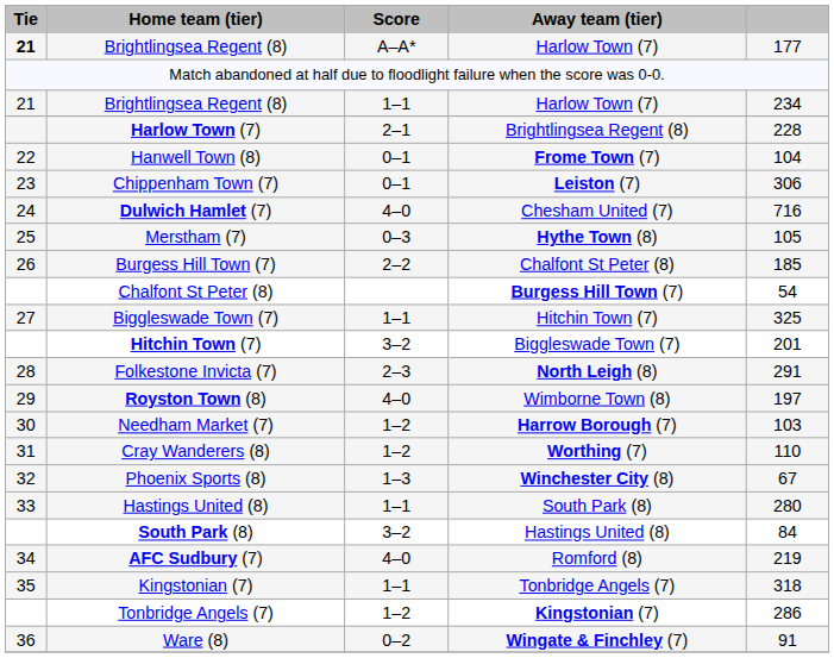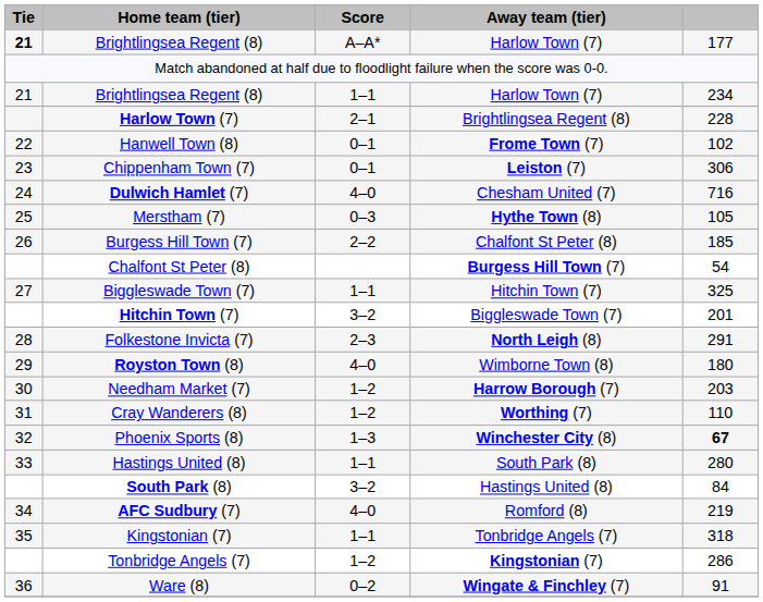 <table class="wikitable" style="width: 700px; background:WhiteSmoke; text-align:center; font-size:90%">
 <tr>
 <td scope="col" style="width:  5.00%; background:silver;"><strong>Tie</strong></td>
 <td scope="col" style="width: 36.25%; background:silver;"><strong>Home team (tier)</strong></td>
 <td scope="col" style="width: 12.50%; background:silver;"><strong>Score</strong></td>
 <td scope="col" style="width: 36.25%; background:silver;"><strong>Away team (tier)</strong></td>
 <td scope="col" style="width: 10.00%; background:silver;"><strong></strong></td>
 </tr>
 <tr>
 <td><strong>21</strong></td>
 <td><a href='#'>Brightlingsea Regent</a> (8)</td>
 <td>A–A*</td>
 <td><a href='#'>Harlow Town</a> (7)</td>
 <td>177</td>
 </tr>
 <tr>
 <td colspan="5" style="background:GhostWhite; height:20px; text-align:center; font-size:90%">Match abandoned at half due to floodlight failure when the score was 0-0.</td>
 </tr>
 <tr>
 <td>21</td>
 <td><a href='#'>Brightlingsea Regent</a> (8)</td>
 <td>1–1</td>
 <td><a href='#'>Harlow Town</a> (7)</td>
 <td>234</td>
 </tr>
 <tr style="background:white;">
 </tr>
 <tr>
 <td><em></em></td>
 <td><strong><a href='#'>Harlow Town</a></strong> (7)</td>
 <td>2–1</td>
 <td><a href='#'>Brightlingsea Regent</a> (8)</td>
 <td>228</td>
 </tr>
 <tr>
 <td>22</td>
 <td><a href='#'>Hanwell Town</a> (8)</td>
 <td>0–1</td>
 <td><strong><a href='#'>Frome Town</a></strong> (7)</td>
-<td>104</td>
+<td>102</td>
 </tr>
 <tr>
 <td>23</td>
 <td><a href='#'>Chippenham Town</a> (7)</td>
 <td>0–1</td>
 <td><strong><a href='#'>Leiston</a></strong> (7)</td>
 <td>306</td>
 </tr>
 <tr>
 <td>24</td>
 <td><strong><a href='#'>Dulwich Hamlet</a></strong> (7)</td>
 <td>4–0</td>
 <td><a href='#'>Chesham United</a> (7)</td>
 <td>716</td>
 </tr>
 <tr>
 <td>25</td>
 <td><a href='#'>Merstham</a> (7)</td>
 <td>0–3</td>
 <td><strong><a href='#'>Hythe Town</a></strong> (8)</td>
 <td>105</td>
 </tr>
 <tr>
 <td>26</td>
 <td><a href='#'>Burgess Hill Town</a> (7)</td>
 <td>2–2</td>
 <td><a href='#'>Chalfont St Peter</a> (8)</td>
 <td>185</td>
 </tr>
 <tr style="background:white;">
 <td><em></em></td>
 <td><a href='#'>Chalfont St Peter</a> (8)</td>
 <td></td>
 <td><strong><a href='#'>Burgess Hill Town</a></strong> (7)</td>
 <td>54</td>
 </tr>
 <tr>
 <td>27</td>
 <td><a href='#'>Biggleswade Town</a> (7)</td>
 <td>1–1</td>
 <td><a href='#'>Hitchin Town</a> (7)</td>
 <td>325</td>
 </tr>
 <tr style="background:white;">
 <td><em></em></td>
 <td><strong><a href='#'>Hitchin Town</a></strong> (7)</td>
 <td>3–2</td>
 <td><a href='#'>Biggleswade Town</a> (7)</td>
 <td>201</td>
 </tr>
 <tr>
 <td>28</td>
 <td><a href='#'>Folkestone Invicta</a> (7)</td>
 <td>2–3</td>
 <td><strong><a href='#'>North Leigh</a></strong> (8)</td>
 <td>291</td>
 </tr>
 <tr>
 <td>29</td>
 <td><strong><a href='#'>Royston Town</a></strong> (8)</td>
 <td>4–0</td>
 <td><a href='#'>Wimborne Town</a> (8)</td>
-<td>197</td>
+<td>180</td>
 </tr>
 <tr>
 <td>30</td>
 <td><a href='#'>Needham Market</a> (7)</td>
 <td>1–2</td>
 <td><strong><a href='#'>Harrow Borough</a></strong> (7)</td>
-<td>103</td>
+<td>203</td>
 </tr>
 <tr>
 <td>31</td>
 <td><a href='#'>Cray Wanderers</a> (8)</td>
 <td>1–2</td>
 <td><strong><a href='#'>Worthing</a></strong> (7)</td>
 <td>110</td>
 </tr>
 <tr>
 <td>32</td>
 <td><a href='#'>Phoenix Sports</a> (8)</td>
 <td>1–3</td>
 <td><strong><a href='#'>Winchester City</a></strong> (8)</td>
-<td>67</td>
+<td><strong>67</strong></td>
 </tr>
 <tr>
 <td>33</td>
 <td><a href='#'>Hastings United</a> (8)</td>
 <td>1–1</td>
 <td><a href='#'>South Park</a> (8)</td>
 <td>280</td>
 </tr>
 <tr style="background:white;">
 <td><em></em></td>
 <td><strong><a href='#'>South Park</a></strong> (8)</td>
 <td>3–2 </td>
 <td><a href='#'>Hastings United</a> (8)</td>
 <td>84</td>
 </tr>
 <tr>
 <td>34</td>
 <td><strong><a href='#'>AFC Sudbury</a></strong> (7)</td>
 <td>4–0</td>
 <td><a href='#'>Romford</a> (8)</td>
 <td>219</td>
 </tr>
 <tr>
 <td>35</td>
 <td><a href='#'>Kingstonian</a> (7)</td>
 <td>1–1</td>
 <td><a href='#'>Tonbridge Angels</a> (7)</td>
 <td>318</td>
 </tr>
 <tr style="background:white;">
 <td><em></em></td>
 <td><a href='#'>Tonbridge Angels</a> (7)</td>
 <td>1–2</td>
 <td><strong><a href='#'>Kingstonian</a></strong> (7)</td>
 <td>286</td>
 </tr>
 <tr>
 <td>36</td>
 <td><a href='#'>Ware</a> (8)</td>
 <td>0–2</td>
 <td><strong><a href='#'>Wingate & Finchley</a></strong> (7)</td>
 <td>91</td>
 </tr>
 <tr>
 </tr>
 </table>
